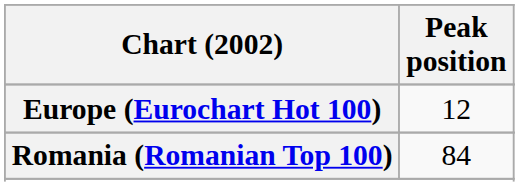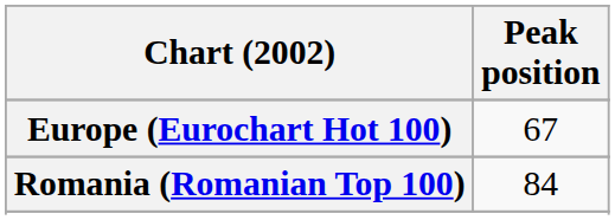 <table class="wikitable sortable plainrowheaders" style="text-align:center">
 <tr>
 <th scope="col">Chart (2002)</th>
 <th scope="col">Peak<br>position</th>
 </tr>
 <tr>
 </tr>
 <tr>
 </tr>
 <tr>
 </tr>
 <tr>
 </tr>
 <tr>
 <th scope="row">Europe (<a href='#'>Eurochart Hot 100</a>)</th>
-<td>12</td>
+<td>67</td>
 </tr>
 <tr>
 </tr>
 <tr>
 </tr>
 <tr>
 </tr>
 <tr>
 </tr>
 <tr>
 </tr>
 <tr>
 </tr>
 <tr>
 </tr>
 <tr>
 <th scope="row">Romania (<a href='#'>Romanian Top 100</a>)</th>
 <td>84</td>
 </tr>
 <tr>
 </tr>
 <tr>
 </tr>
 <tr>
 </tr>
 <tr>
 </tr>
 </table>
